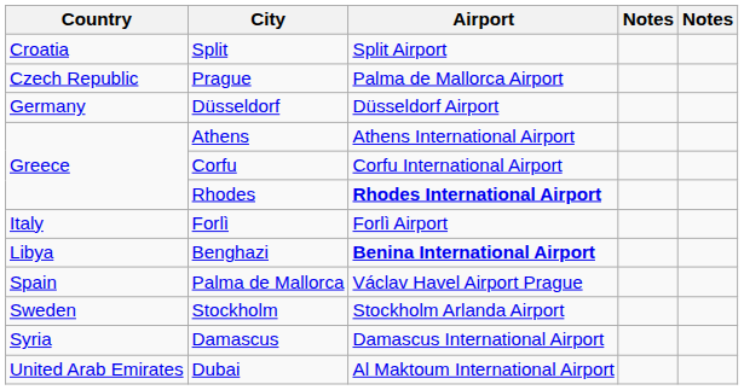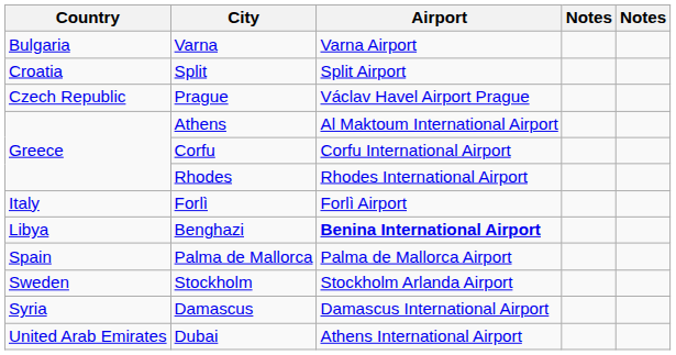 <table class="sortable wikitable">
 <tr>
 <th>Country</th>
 <th>City</th>
 <th>Airport</th>
 <th>Notes</th>
 <th>Notes</th>
+</tr>
+<tr>
+<td><a href='#'>Bulgaria</a></td>
+<td><a href='#'>Varna</a></td>
+<td><a href='#'>Varna Airport</a></td>
+<td></td>
+<td align=center></td>
 </tr>
 <tr>
 <td><a href='#'>Croatia</a></td>
 <td><a href='#'>Split</a></td>
 <td><a href='#'>Split Airport</a></td>
 <td></td>
 <td align=center></td>
 </tr>
 <tr>
 <td><a href='#'>Czech Republic</a></td>
 <td><a href='#'>Prague</a></td>
-<td><a href='#'>Palma de Mallorca Airport</a></td>
-<td></td>
-<td align=center></td>
-</tr>
-<tr>
-<td><a href='#'>Germany</a></td>
-<td><a href='#'>Düsseldorf</a></td>
-<td><a href='#'>Düsseldorf Airport</a></td>
+<td><a href='#'>Václav Havel Airport Prague</a></td>
 <td></td>
 <td align=center></td>
 </tr>
 <tr>
 <td rowspan="3"><a href='#'>Greece</a></td>
 <td><a href='#'>Athens</a></td>
-<td><a href='#'>Athens International Airport</a></td>
+<td><a href='#'>Al Maktoum International Airport</a></td>
 <td></td>
 <td align=center></td>
 </tr>
 <tr>
 <td><a href='#'>Corfu</a></td>
 <td><a href='#'>Corfu International Airport</a></td>
 <td></td>
 <td align=center></td>
 </tr>
 <tr>
 <td><a href='#'>Rhodes</a></td>
-<td><strong><a href='#'>Rhodes International Airport</a></strong></td>
+<td><a href='#'>Rhodes International Airport</a></td>
 <td></td>
 <td align=center></td>
 </tr>
 <tr>
 <td><a href='#'>Italy</a></td>
 <td><a href='#'>Forlì</a></td>
 <td><a href='#'>Forlì Airport</a></td>
 <td></td>
 <td></td>
 </tr>
 <tr>
 <td><a href='#'>Libya</a></td>
 <td><a href='#'>Benghazi</a></td>
 <td><strong><a href='#'>Benina International Airport</a></strong></td>
 <td></td>
 <td align=center></td>
 </tr>
 <tr>
 <td><a href='#'>Spain</a></td>
 <td><a href='#'>Palma de Mallorca</a></td>
-<td><a href='#'>Václav Havel Airport Prague</a></td>
+<td><a href='#'>Palma de Mallorca Airport</a></td>
 <td></td>
 <td align=center></td>
 </tr>
 <tr>
 <td><a href='#'>Sweden</a></td>
 <td><a href='#'>Stockholm</a></td>
 <td><a href='#'>Stockholm Arlanda Airport</a></td>
 <td></td>
 <td align=center></td>
 </tr>
 <tr>
 <td><a href='#'>Syria</a></td>
 <td><a href='#'>Damascus</a></td>
 <td><a href='#'>Damascus International Airport</a></td>
 <td></td>
 <td align=center></td>
 </tr>
 <tr>
 <td><a href='#'>United Arab Emirates</a></td>
 <td><a href='#'>Dubai</a></td>
-<td><a href='#'>Al Maktoum International Airport</a></td>
+<td><a href='#'>Athens International Airport</a></td>
 <td align=center></td>
 <td align=center></td>
 </tr>
 </table>
